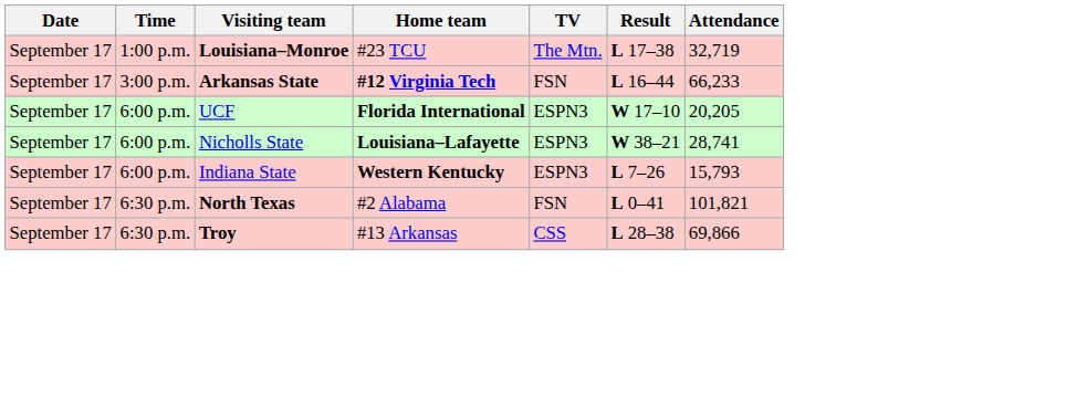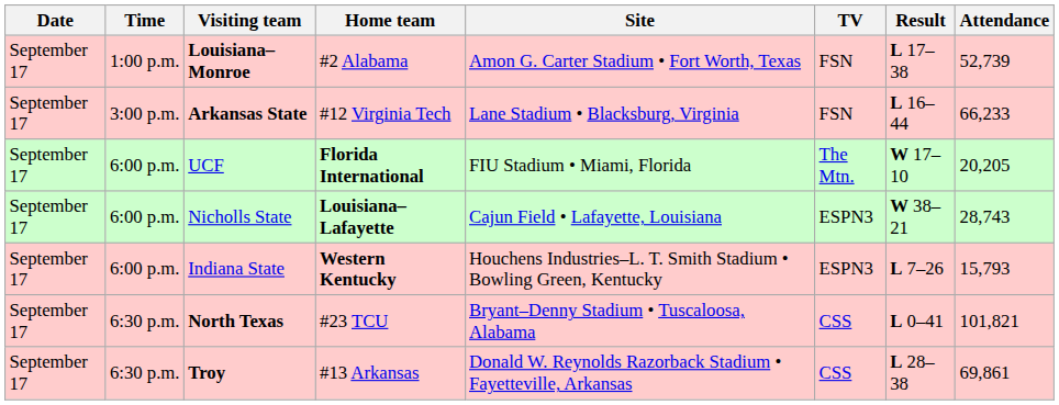 <table class="wikitable" style="font-size:95%;">
 <tr>
 <th>Date</th>
 <th>Time</th>
 <th>Visiting team</th>
 <th>Home team</th>
+<th>Site</th>
 <th>TV</th>
 <th>Result</th>
 <th>Attendance</th>
 </tr>
 <tr style="background:#fcc;">
 <td>September 17</td>
 <td>1:00 p.m.</td>
 <td><strong>Louisiana–Monroe</strong></td>
-<td>#23 <a href='#'>TCU</a></td>
-<td><a href='#'>The Mtn.</a></td>
+<td>#2 <a href='#'>Alabama</a></td>
+<td><a href='#'>Amon G. Carter Stadium</a> • <a href='#'>Fort Worth, Texas</a></td>
+<td>FSN</td>
 <td><strong>L</strong> 17–38</td>
-<td>32,719</td>
+<td>52,739</td>
 </tr>
 <tr style="background:#fcc;">
 <td>September 17</td>
 <td>3:00 p.m.</td>
 <td><strong>Arkansas State</strong></td>
-<td><strong>#12 <a href='#'>Virginia Tech</a></strong></td>
+<td>#12 <a href='#'>Virginia Tech</a></td>
+<td><a href='#'>Lane Stadium</a> • <a href='#'>Blacksburg, Virginia</a></td>
 <td>FSN</td>
 <td><strong>L</strong> 16–44</td>
 <td>66,233</td>
 </tr>
 <tr style="background:#cfc;">
 <td>September 17</td>
 <td>6:00 p.m.</td>
 <td><a href='#'>UCF</a></td>
 <td><strong>Florida International</strong></td>
-<td>ESPN3</td>
+<td>FIU Stadium • Miami, Florida</td>
+<td><a href='#'>The Mtn.</a></td>
 <td><strong>W</strong> 17–10</td>
 <td>20,205</td>
 </tr>
 <tr style="background:#cfc;">
 <td>September 17</td>
 <td>6:00 p.m.</td>
 <td><a href='#'>Nicholls State</a></td>
 <td><strong>Louisiana–Lafayette</strong></td>
+<td><a href='#'>Cajun Field</a> • <a href='#'>Lafayette, Louisiana</a></td>
 <td>ESPN3</td>
 <td><strong>W</strong> 38–21</td>
-<td>28,741</td>
+<td>28,743</td>
 </tr>
 <tr style="background:#fcc;">
 <td>September 17</td>
 <td>6:00 p.m.</td>
 <td><a href='#'>Indiana State</a></td>
 <td><strong>Western Kentucky</strong></td>
+<td>Houchens Industries–L. T. Smith Stadium • Bowling Green, Kentucky</td>
 <td>ESPN3</td>
 <td><strong>L</strong> 7–26</td>
 <td>15,793</td>
 </tr>
 <tr style="background:#fcc;">
 <td>September 17</td>
 <td>6:30 p.m.</td>
 <td><strong>North Texas</strong></td>
-<td>#2 <a href='#'>Alabama</a></td>
-<td>FSN</td>
+<td>#23 <a href='#'>TCU</a></td>
+<td><a href='#'>Bryant–Denny Stadium</a> • <a href='#'>Tuscaloosa, Alabama</a></td>
+<td><a href='#'>CSS</a></td>
 <td><strong>L</strong> 0–41</td>
 <td>101,821</td>
 </tr>
 <tr style="background:#fcc;">
 <td>September 17</td>
 <td>6:30 p.m.</td>
 <td><strong>Troy</strong></td>
 <td>#13 <a href='#'>Arkansas</a></td>
+<td><a href='#'>Donald W. Reynolds Razorback Stadium</a> • <a href='#'>Fayetteville, Arkansas</a></td>
 <td><a href='#'>CSS</a></td>
 <td><strong>L</strong> 28–38</td>
-<td>69,866</td>
+<td>69,861</td>
 </tr>
 </table>
